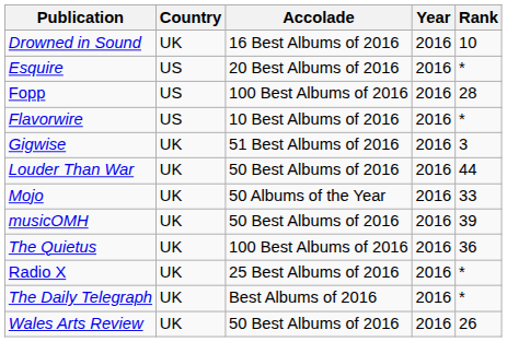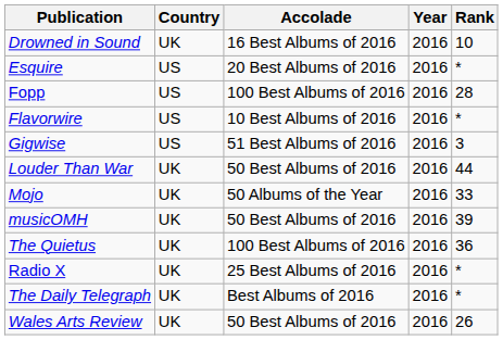 <table class="wikitable">
 <tr>
 <th>Publication</th>
 <th>Country</th>
 <th>Accolade</th>
 <th>Year</th>
 <th>Rank</th>
 </tr>
 <tr>
 <td><em><a href='#'>Drowned in Sound</a></em></td>
 <td>UK</td>
 <td>16 Best Albums of 2016</td>
 <td>2016</td>
 <td align="centre">10</td>
 </tr>
 <tr>
 <td><em><a href='#'>Esquire</a></em></td>
 <td>US</td>
 <td>20 Best Albums of 2016</td>
 <td>2016</td>
 <td align="centre">*</td>
 </tr>
 <tr>
 <td><a href='#'>Fopp</a></td>
 <td>US</td>
 <td>100 Best Albums of 2016</td>
 <td>2016</td>
 <td align="centre">28</td>
 </tr>
 <tr>
 <td><em><a href='#'>Flavorwire</a></em></td>
 <td>US</td>
 <td>10 Best Albums of 2016</td>
 <td>2016</td>
 <td align="centre">*</td>
 </tr>
 <tr>
 <td><em><a href='#'>Gigwise</a></em></td>
-<td>UK</td>
+<td>US</td>
 <td>51 Best Albums of 2016</td>
 <td>2016</td>
 <td align="centre">3</td>
 </tr>
 <tr>
 <td><em><a href='#'>Louder Than War</a></em></td>
 <td>UK</td>
 <td>50 Best Albums of 2016</td>
 <td>2016</td>
 <td align="centre">44</td>
 </tr>
 <tr>
 <td><em><a href='#'>Mojo</a></em></td>
 <td>UK</td>
 <td>50 Albums of the Year</td>
 <td>2016</td>
 <td align="centre">33</td>
 </tr>
 <tr>
 <td><em><a href='#'>musicOMH</a></em></td>
 <td>UK</td>
 <td>50 Best Albums of 2016</td>
 <td>2016</td>
 <td align="centre">39</td>
 </tr>
 <tr>
 <td><em><a href='#'>The Quietus</a></em></td>
 <td>UK</td>
 <td>100 Best Albums of 2016</td>
 <td>2016</td>
 <td align="centre">36</td>
 </tr>
 <tr>
 <td><a href='#'>Radio X</a></td>
 <td>UK</td>
 <td>25 Best Albums of 2016</td>
 <td>2016</td>
 <td align="centre">*</td>
 </tr>
 <tr>
 <td><em><a href='#'>The Daily Telegraph</a></em></td>
 <td>UK</td>
 <td>Best Albums of 2016</td>
 <td>2016</td>
 <td align="centre">*</td>
 </tr>
 <tr>
 <td><em><a href='#'>Wales Arts Review</a></em></td>
 <td>UK</td>
 <td>50 Best Albums of 2016</td>
 <td>2016</td>
 <td align= "centre">26</td>
 </tr>
 </table>
